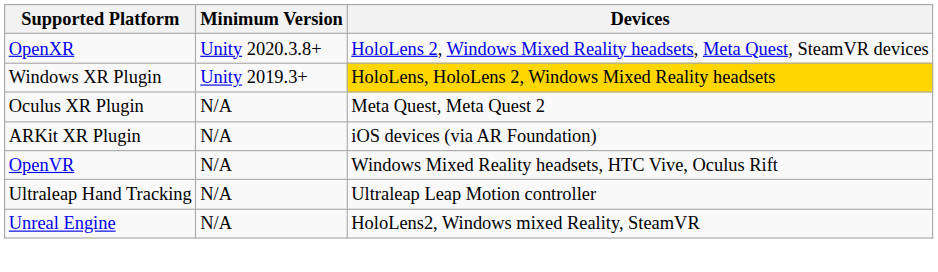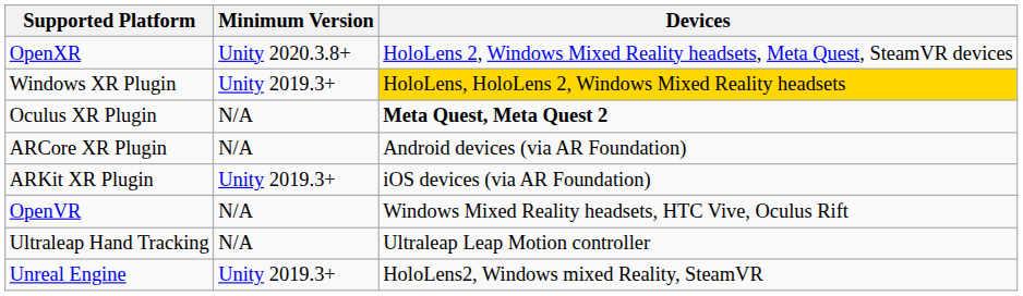 <table class="wikitable">
 <tr>
 <th>Supported Platform</th>
 <th>Minimum Version</th>
 <th>Devices</th>
 </tr>
 <tr>
 <td><a href='#'>OpenXR</a></td>
 <td><a href='#'>Unity</a> 2020.3.8+</td>
 <td><a href='#'>HoloLens 2</a>, <a href='#'>Windows Mixed Reality headsets</a>, <a href='#'>Meta Quest</a>, SteamVR devices</td>
 </tr>
 <tr>
 <td>Windows XR Plugin</td>
 <td><a href='#'>Unity</a> 2019.3+</td>
 <td style="background: gold;">HoloLens, HoloLens 2, Windows Mixed Reality headsets</td>
 </tr>
 <tr>
 <td>Oculus XR Plugin</td>
 <td>N/A</td>
-<td>Meta Quest, Meta Quest 2</td>
+<td><strong>Meta Quest, Meta Quest 2</strong></td>
+</tr>
+<tr>
+<td>ARCore XR Plugin</td>
+<td>N/A</td>
+<td>Android devices (via AR Foundation)</td>
 </tr>
 <tr>
 <td>ARKit XR Plugin</td>
-<td>N/A</td>
+<td><a href='#'>Unity</a> 2019.3+</td>
 <td>iOS devices (via AR Foundation)</td>
 </tr>
 <tr>
 <td><a href='#'>OpenVR</a></td>
 <td>N/A</td>
 <td>Windows Mixed Reality headsets, HTC Vive, Oculus Rift</td>
 </tr>
 <tr>
 <td>Ultraleap Hand Tracking</td>
 <td>N/A</td>
 <td>Ultraleap Leap Motion controller</td>
 </tr>
 <tr>
 <td><a href='#'>Unreal Engine</a></td>
-<td>N/A</td>
+<td><a href='#'>Unity</a> 2019.3+</td>
 <td>HoloLens2, Windows mixed Reality, SteamVR</td>
 </tr>
 </table>
